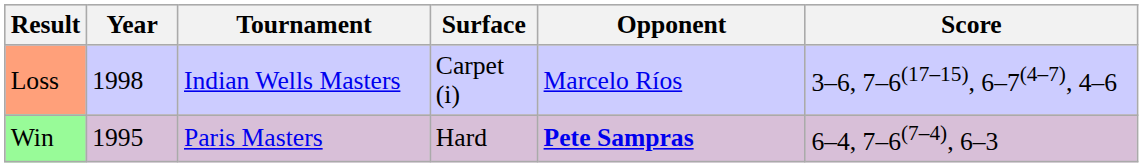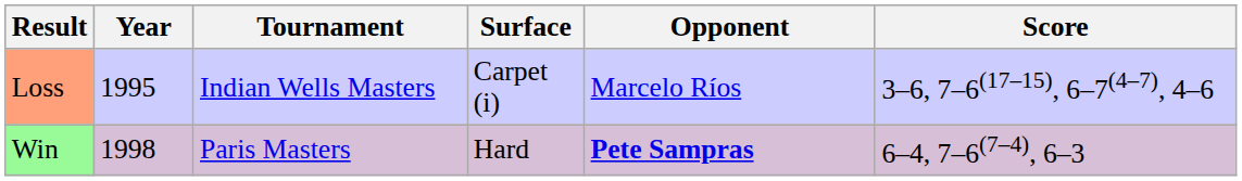 <table class="sortable wikitable">
 <tr>
 <th style="width:40px">Result</th>
 <th style="width:50px">Year</th>
 <th style="width:150px">Tournament</th>
 <th style="width:60px">Surface</th>
 <th style="width:160px">Opponent</th>
 <th style="width:200px" class="unsortable">Score</th>
 </tr>
 <tr bgcolor=CCCCFF>
 <td style="background:#ffa07a;">Loss</td>
-<td>1998</td>
+<td>1995</td>
 <td><a href='#'>Indian Wells Masters</a></td>
 <td>Carpet (i)</td>
 <td> <a href='#'>Marcelo Ríos</a></td>
 <td>3–6, 7–6<sup>(17–15)</sup>, 6–7<sup>(4–7)</sup>, 4–6</td>
 </tr>
 <tr bgcolor=thistle>
 <td style="background:#98fb98;">Win</td>
-<td>1995</td>
+<td>1998</td>
 <td><a href='#'>Paris Masters</a></td>
 <td>Hard</td>
 <td><strong> <a href='#'>Pete Sampras</a></strong></td>
 <td>6–4, 7–6<sup>(7–4)</sup>, 6–3</td>
 </tr>
 </table>
